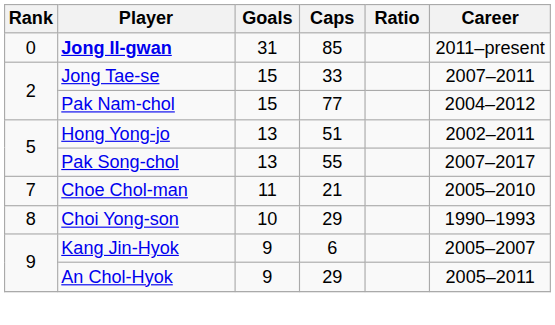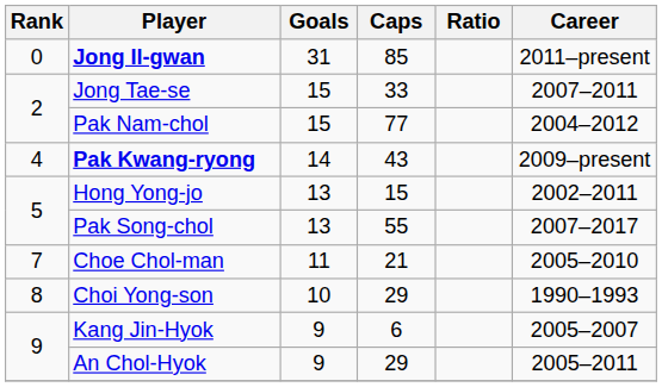 <table class="wikitable sortable" style="text-align: center;">
 <tr>
 <th width=30px>Rank</th>
 <th width=150px>Player</th>
 <th width=50px>Goals</th>
 <th width=50px>Caps</th>
 <th width=50px>Ratio</th>
 <th width=100px>Career</th>
 </tr>
 <tr>
 <td>0</td>
 <td align=left><strong><a href='#'>Jong Il-gwan</a></strong></td>
 <td>31</td>
 <td>85</td>
 <td></td>
 <td>2011–present</td>
 </tr>
 <tr>
 <td rowspan=2>2</td>
 <td align=left><a href='#'>Jong Tae-se</a></td>
 <td>15</td>
 <td>33</td>
 <td></td>
 <td>2007–2011</td>
 </tr>
 <tr>
 <td align=left><a href='#'>Pak Nam-chol</a></td>
 <td>15</td>
 <td>77</td>
 <td></td>
 <td>2004–2012</td>
 </tr>
 <tr>
+<td>4</td>
+<td align=left><strong><a href='#'>Pak Kwang-ryong</a></strong></td>
+<td>14</td>
+<td>43</td>
+<td></td>
+<td>2009–present</td>
+</tr>
+<tr>
 <td rowspan=2>5</td>
 <td align=left><a href='#'>Hong Yong-jo</a></td>
 <td>13</td>
-<td>51</td>
+<td>15</td>
 <td></td>
 <td>2002–2011</td>
 </tr>
 <tr>
 <td align=left><a href='#'>Pak Song-chol</a></td>
 <td>13</td>
 <td>55</td>
 <td></td>
 <td>2007–2017</td>
 </tr>
 <tr>
 <td>7</td>
 <td align=left><a href='#'>Choe Chol-man</a></td>
 <td>11</td>
 <td>21</td>
 <td></td>
 <td>2005–2010</td>
 </tr>
 <tr>
 <td>8</td>
 <td align=left><a href='#'>Choi Yong-son</a></td>
 <td>10</td>
 <td>29</td>
 <td></td>
 <td>1990–1993</td>
 </tr>
 <tr>
 <td rowspan=2>9</td>
 <td align=left><a href='#'>Kang Jin-Hyok</a></td>
 <td>9</td>
 <td>6</td>
 <td></td>
 <td>2005–2007</td>
 </tr>
 <tr>
 <td align=left><a href='#'>An Chol-Hyok</a></td>
 <td>9</td>
 <td>29</td>
 <td></td>
 <td>2005–2011</td>
 </tr>
 <tr>
 </tr>
 </table>
